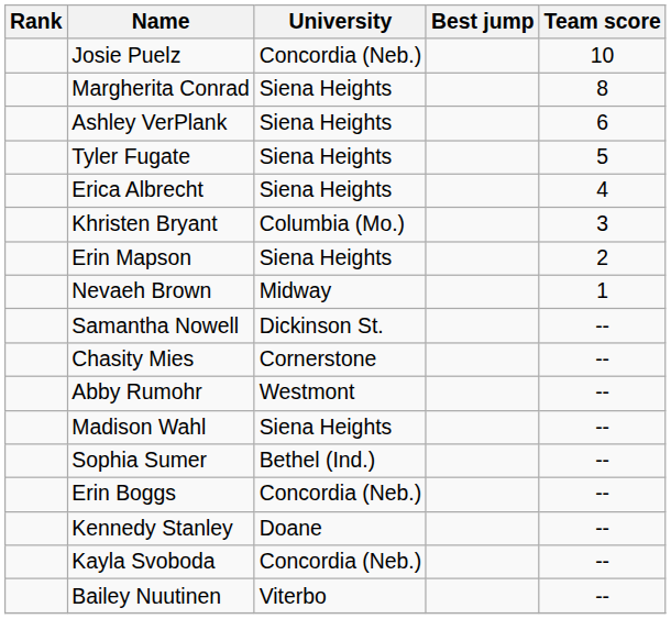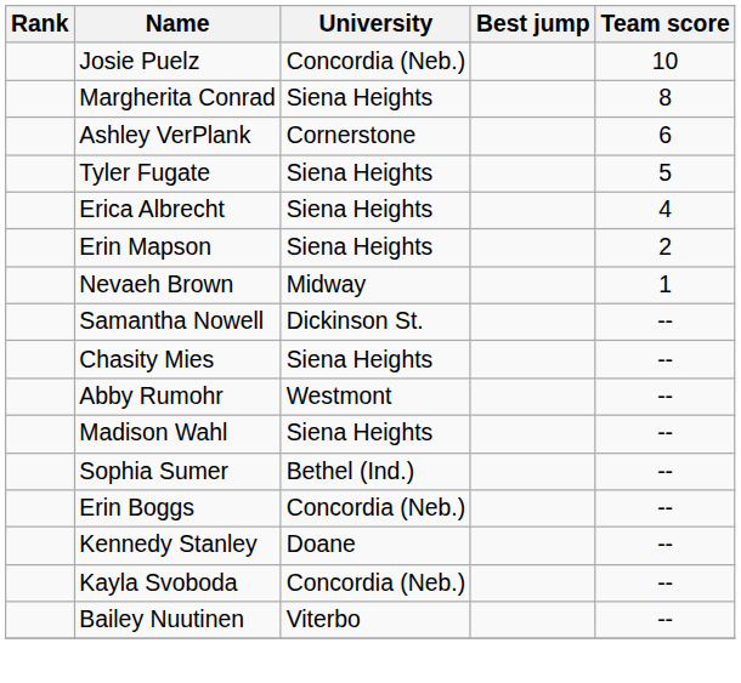 <table class="wikitable sortable" style="text-align:center">
 <tr>
 <th>Rank</th>
 <th>Name</th>
 <th>University</th>
 <th>Best jump</th>
 <th>Team score</th>
 </tr>
 <tr>
 <td></td>
 <td align=left>Josie Puelz</td>
 <td align="left">Concordia (Neb.)</td>
 <td><strong></strong></td>
 <td>10</td>
 </tr>
 <tr>
 <td></td>
 <td align=left>Margherita Conrad</td>
 <td align="left">Siena Heights</td>
 <td><strong></strong></td>
 <td>8</td>
 </tr>
 <tr>
 <td></td>
 <td align=left>Ashley VerPlank</td>
-<td align="left">Siena Heights</td>
+<td align="left">Cornerstone</td>
 <td><strong></strong></td>
 <td>6</td>
 </tr>
 <tr>
 <td></td>
 <td align=left>Tyler Fugate</td>
 <td align="left">Siena Heights</td>
 <td><strong></strong></td>
 <td>5</td>
 </tr>
 <tr>
 <td></td>
 <td align=left>Erica Albrecht</td>
 <td align="left">Siena Heights</td>
 <td><strong></strong></td>
 <td>4</td>
-</tr>
-<tr>
-<td></td>
-<td align=left>Khristen Bryant</td>
-<td align="left">Columbia (Mo.)</td>
-<td><strong></strong></td>
-<td>3</td>
 </tr>
 <tr>
 <td></td>
 <td align=left>Erin Mapson</td>
 <td align="left">Siena Heights</td>
 <td><strong></strong></td>
 <td>2</td>
 </tr>
 <tr>
 <td></td>
 <td align=left>Nevaeh Brown</td>
 <td align="left">Midway</td>
 <td><strong></strong></td>
 <td>1</td>
 </tr>
 <tr>
 <td></td>
 <td align=left>Samantha Nowell</td>
 <td align="left">Dickinson St.</td>
 <td><strong></strong></td>
 <td>--</td>
 </tr>
 <tr>
 <td></td>
 <td align=left>Chasity Mies</td>
-<td align="left">Cornerstone</td>
+<td align="left">Siena Heights</td>
 <td><strong></strong></td>
 <td>--</td>
 </tr>
 <tr>
 <td></td>
 <td align=left>Abby Rumohr</td>
 <td align="left">Westmont</td>
 <td><strong></strong></td>
 <td>--</td>
 </tr>
 <tr>
 <td></td>
 <td align=left>Madison Wahl</td>
 <td align="left">Siena Heights</td>
 <td><strong></strong></td>
 <td>--</td>
 </tr>
 <tr>
 <td></td>
 <td align=left>Sophia Sumer</td>
 <td align="left">Bethel (Ind.)</td>
 <td><strong></strong></td>
 <td>--</td>
 </tr>
 <tr>
 <td></td>
 <td align=left>Erin Boggs</td>
 <td align="left">Concordia (Neb.)</td>
 <td><strong></strong></td>
 <td>--</td>
 </tr>
 <tr>
 <td></td>
 <td align=left>Kennedy Stanley</td>
 <td align="left">Doane</td>
 <td><strong></strong></td>
 <td>--</td>
 </tr>
 <tr>
 <td></td>
 <td align=left>Kayla Svoboda</td>
 <td align="left">Concordia (Neb.)</td>
 <td><strong></strong></td>
 <td>--</td>
 </tr>
 <tr>
 <td></td>
 <td align=left>Bailey Nuutinen</td>
 <td align="left">Viterbo</td>
 <td><strong></strong></td>
 <td>--</td>
 </tr>
 <tr>
 </tr>
 </table>
